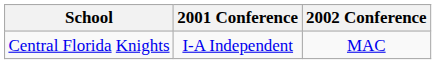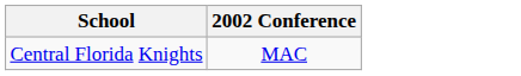 <table class="wikitable sortable">
 <tr>
 <th>School</th>
-<th>2001 Conference</th>
 <th>2002 Conference</th>
 </tr>
 <tr style="text-align:center;">
 <td><a href='#'>Central Florida</a> <a href='#'>Knights</a></td>
-<td><a href='#'>I-A Independent</a></td>
 <td><a href='#'>MAC</a></td>
 </tr>
 </table>
